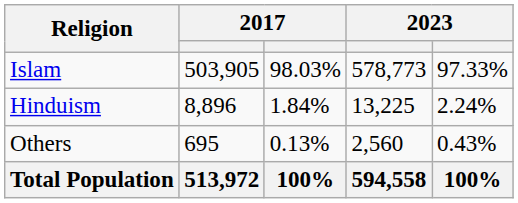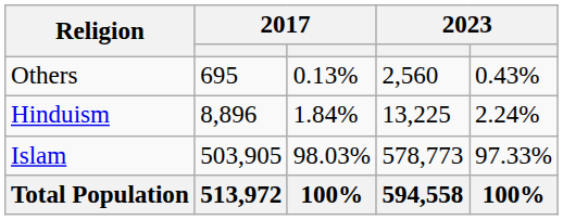 <table class="wikitable sortable static-row-numbers static-row-header-hash">
 <tr>
 <th rowspan="2">Religion</th>
 <th colspan="2">2017</th>
 <th colspan="2">2023</th>
 </tr>
 <tr>
 <th></th>
 <th></th>
 <th></th>
 <th></th>
 </tr>
 <tr>
-<td><a href='#'>Islam</a> </td>
-<td>503,905</td>
-<td>98.03%</td>
-<td>578,773</td>
-<td>97.33%</td>
+<td>Others</td>
+<td>695</td>
+<td>0.13%</td>
+<td>2,560</td>
+<td>0.43%</td>
 </tr>
 <tr>
 <td><a href='#'>Hinduism</a> </td>
 <td>8,896</td>
 <td>1.84%</td>
 <td>13,225</td>
 <td>2.24%</td>
 </tr>
 <tr>
-<td>Others</td>
-<td>695</td>
-<td>0.13%</td>
-<td>2,560</td>
-<td>0.43%</td>
+<td><a href='#'>Islam</a> </td>
+<td>503,905</td>
+<td>98.03%</td>
+<td>578,773</td>
+<td>97.33%</td>
 </tr>
 <tr>
 <th>Total Population</th>
 <th>513,972</th>
 <th>100%</th>
 <th>594,558</th>
 <th>100%</th>
 </tr>
 </table>
